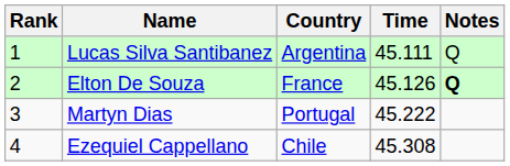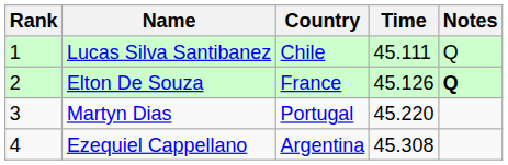 <table class="wikitable" style="font-size:95%" style="text-align:center; width:35em;">
 <tr>
 <th>Rank</th>
 <th>Name</th>
 <th>Country</th>
 <th>Time</th>
 <th>Notes</th>
 </tr>
 <tr bgcolor=ccffcc>
 <td>1</td>
 <td align=left><a href='#'>Lucas Silva Santibanez</a></td>
-<td align=left> <a href='#'>Argentina</a></td>
+<td align="left"> <a href='#'>Chile</a></td>
 <td>45.111</td>
 <td>Q</td>
 </tr>
 <tr bgcolor=ccffcc>
 <td>2</td>
 <td align=left><a href='#'>Elton De Souza</a></td>
 <td align="left"> <a href='#'>France</a></td>
 <td>45.126</td>
 <td><strong>Q</strong></td>
 </tr>
 <tr>
 <td>3</td>
 <td align=left><a href='#'>Martyn Dias</a></td>
 <td align="left"> <a href='#'>Portugal</a></td>
-<td>45.222</td>
+<td>45.220</td>
 <td></td>
 </tr>
 <tr>
 <td>4</td>
 <td align=left><a href='#'>Ezequiel Cappellano</a></td>
-<td align="left"> <a href='#'>Chile</a></td>
+<td align=left> <a href='#'>Argentina</a></td>
 <td>45.308</td>
 <td></td>
 </tr>
 </table>
